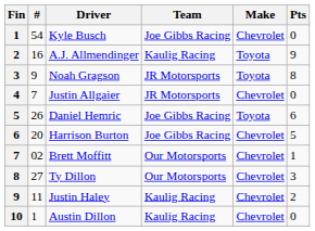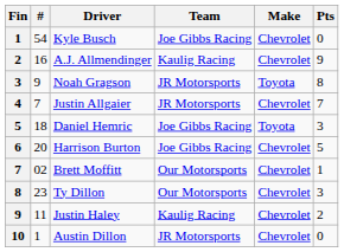 <table class="wikitable" style="font-size:95%">
 <tr>
 <th>Fin</th>
 <th>#</th>
 <th>Driver</th>
 <th>Team</th>
 <th>Make</th>
 <th>Pts</th>
 </tr>
 <tr>
 <th>1</th>
 <td>54</td>
 <td><a href='#'>Kyle Busch</a></td>
 <td><a href='#'>Joe Gibbs Racing</a></td>
 <td><a href='#'>Chevrolet</a></td>
 <td>0</td>
 </tr>
 <tr>
 <th>2</th>
 <td>16</td>
 <td><a href='#'>A.J. Allmendinger</a></td>
 <td><a href='#'>Kaulig Racing</a></td>
-<td><a href='#'>Toyota</a></td>
+<td><a href='#'>Chevrolet</a></td>
 <td>9</td>
 </tr>
 <tr>
 <th>3</th>
 <td>9</td>
 <td><a href='#'>Noah Gragson</a></td>
 <td><a href='#'>JR Motorsports</a></td>
 <td><a href='#'>Toyota</a></td>
 <td>8</td>
 </tr>
 <tr>
 <th>4</th>
 <td>7</td>
 <td><a href='#'>Justin Allgaier</a></td>
 <td><a href='#'>JR Motorsports</a></td>
 <td><a href='#'>Chevrolet</a></td>
-<td>0</td>
+<td>7</td>
 </tr>
 <tr>
 <th>5</th>
-<td>26</td>
+<td>18</td>
 <td><a href='#'>Daniel Hemric</a></td>
 <td><a href='#'>Joe Gibbs Racing</a></td>
 <td><a href='#'>Toyota</a></td>
-<td>6</td>
+<td>3</td>
 </tr>
 <tr>
 <th>6</th>
 <td>20</td>
 <td><a href='#'>Harrison Burton</a></td>
 <td><a href='#'>Joe Gibbs Racing</a></td>
 <td><a href='#'>Chevrolet</a></td>
 <td>5</td>
 </tr>
 <tr>
 <th>7</th>
 <td>02</td>
 <td><a href='#'>Brett Moffitt</a></td>
 <td><a href='#'>Our Motorsports</a></td>
 <td><a href='#'>Chevrolet</a></td>
 <td>1</td>
 </tr>
 <tr>
 <th>8</th>
-<td>27</td>
+<td>23</td>
 <td><a href='#'>Ty Dillon</a></td>
 <td><a href='#'>Our Motorsports</a></td>
 <td><a href='#'>Chevrolet</a></td>
 <td>3</td>
 </tr>
 <tr>
 <th>9</th>
 <td>11</td>
 <td><a href='#'>Justin Haley</a></td>
 <td><a href='#'>Kaulig Racing</a></td>
 <td><a href='#'>Chevrolet</a></td>
 <td>2</td>
 </tr>
 <tr>
 <th>10</th>
 <td>1</td>
 <td><a href='#'>Austin Dillon</a></td>
-<td><a href='#'>Kaulig Racing</a></td>
+<td><a href='#'>JR Motorsports</a></td>
 <td><a href='#'>Chevrolet</a></td>
 <td>0</td>
 </tr>
 </table>
